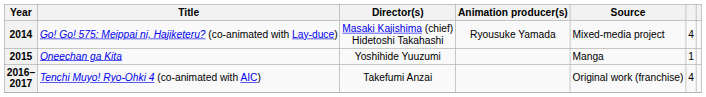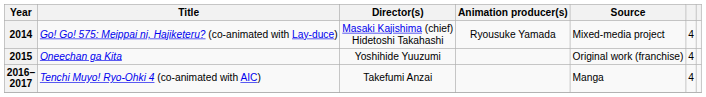 <table class="wikitable sortable plainrowheaders">
 <tr>
 <th scope="col" class="unsortable" width=10>Year</th>
 <th scope="col">Title</th>
 <th scope="col">Director(s)</th>
 <th scope="col">Animation producer(s)</th>
 <th scope="col">Source</th>
 <th scope="col"></th>
 <th scope="col" class="unsortable"></th>
 </tr>
 <tr>
 <th scope="row">2014</th>
 <td><em><a href='#'>Go! Go! 575: Meippai ni, Hajiketeru?</a></em> (co-animated with <a href='#'>Lay-duce</a>)</td>
 <td style=text-align:center><a href='#'>Masaki Kajishima</a> (chief)<br>Hidetoshi Takahashi</td>
 <td style=text-align:center>Ryousuke Yamada</td>
 <td>Mixed-media project</td>
 <td>4</td>
 <td></td>
 </tr>
 <tr>
 <th scope="row">2015</th>
 <td><em><a href='#'>Oneechan ga Kita</a></em></td>
 <td style=text-align:center>Yoshihide Yuuzumi</td>
 <td></td>
-<td>Manga</td>
-<td>1</td>
+<td>Original work (franchise)</td>
+<td>4</td>
 <td></td>
 </tr>
 <tr>
 <th scope="row">2016–2017</th>
 <td><em><a href='#'>Tenchi Muyo! Ryo-Ohki 4</a></em> (co-animated with <a href='#'>AIC</a>)</td>
 <td style=text-align:center>Takefumi Anzai</td>
 <td></td>
-<td>Original work (franchise)</td>
+<td>Manga</td>
 <td>4</td>
 <td></td>
 </tr>
 <tr>
 </tr>
 </table>
